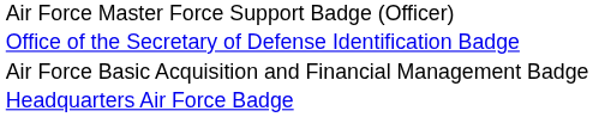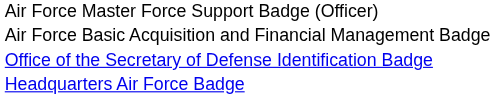 <table>
 <tr>
 <td><span></span></td>
 <td>Air Force Master Force Support Badge (Officer)</td>
 </tr>
 <tr>
 <td></td>
-<td><a href='#'>Office of the Secretary of Defense Identification Badge</a></td>
+<td>Air Force Basic Acquisition and Financial Management Badge</td>
 </tr>
 <tr>
 <td></td>
-<td>Air Force Basic Acquisition and Financial Management Badge</td>
+<td><a href='#'>Office of the Secretary of Defense Identification Badge</a></td>
 </tr>
 <tr>
 <td></td>
 <td><a href='#'>Headquarters Air Force Badge</a></td>
 </tr>
 </table>
